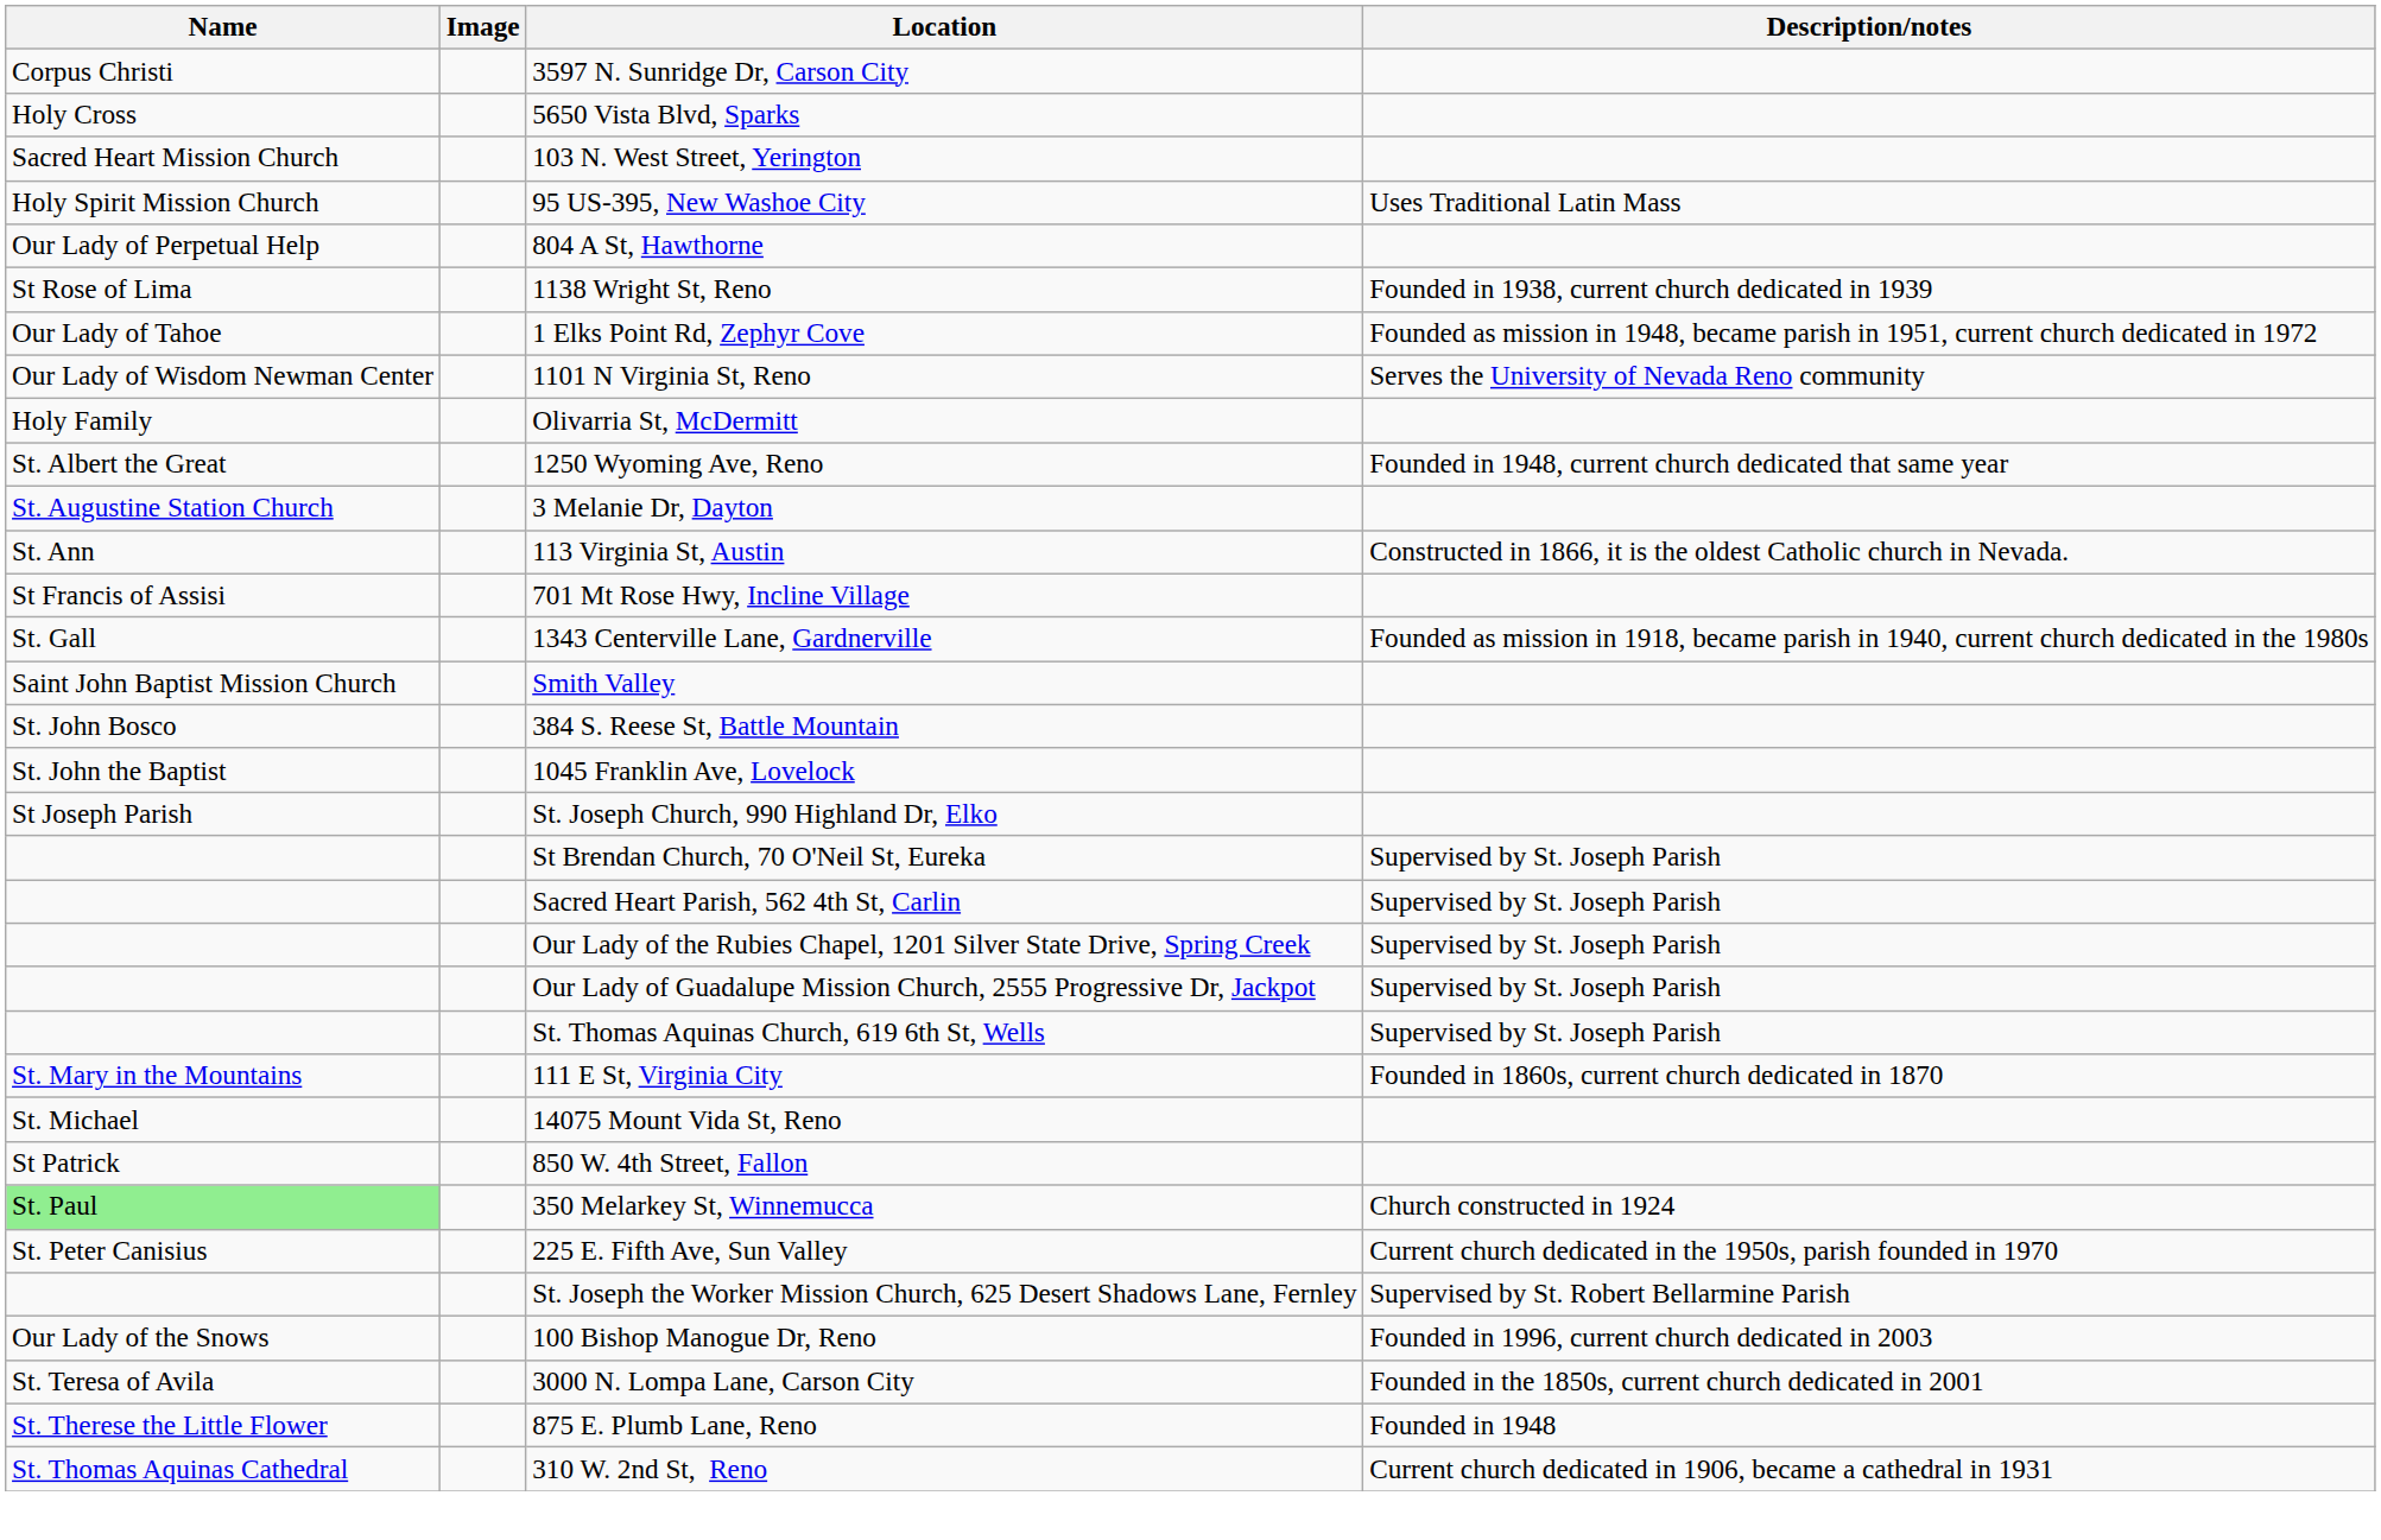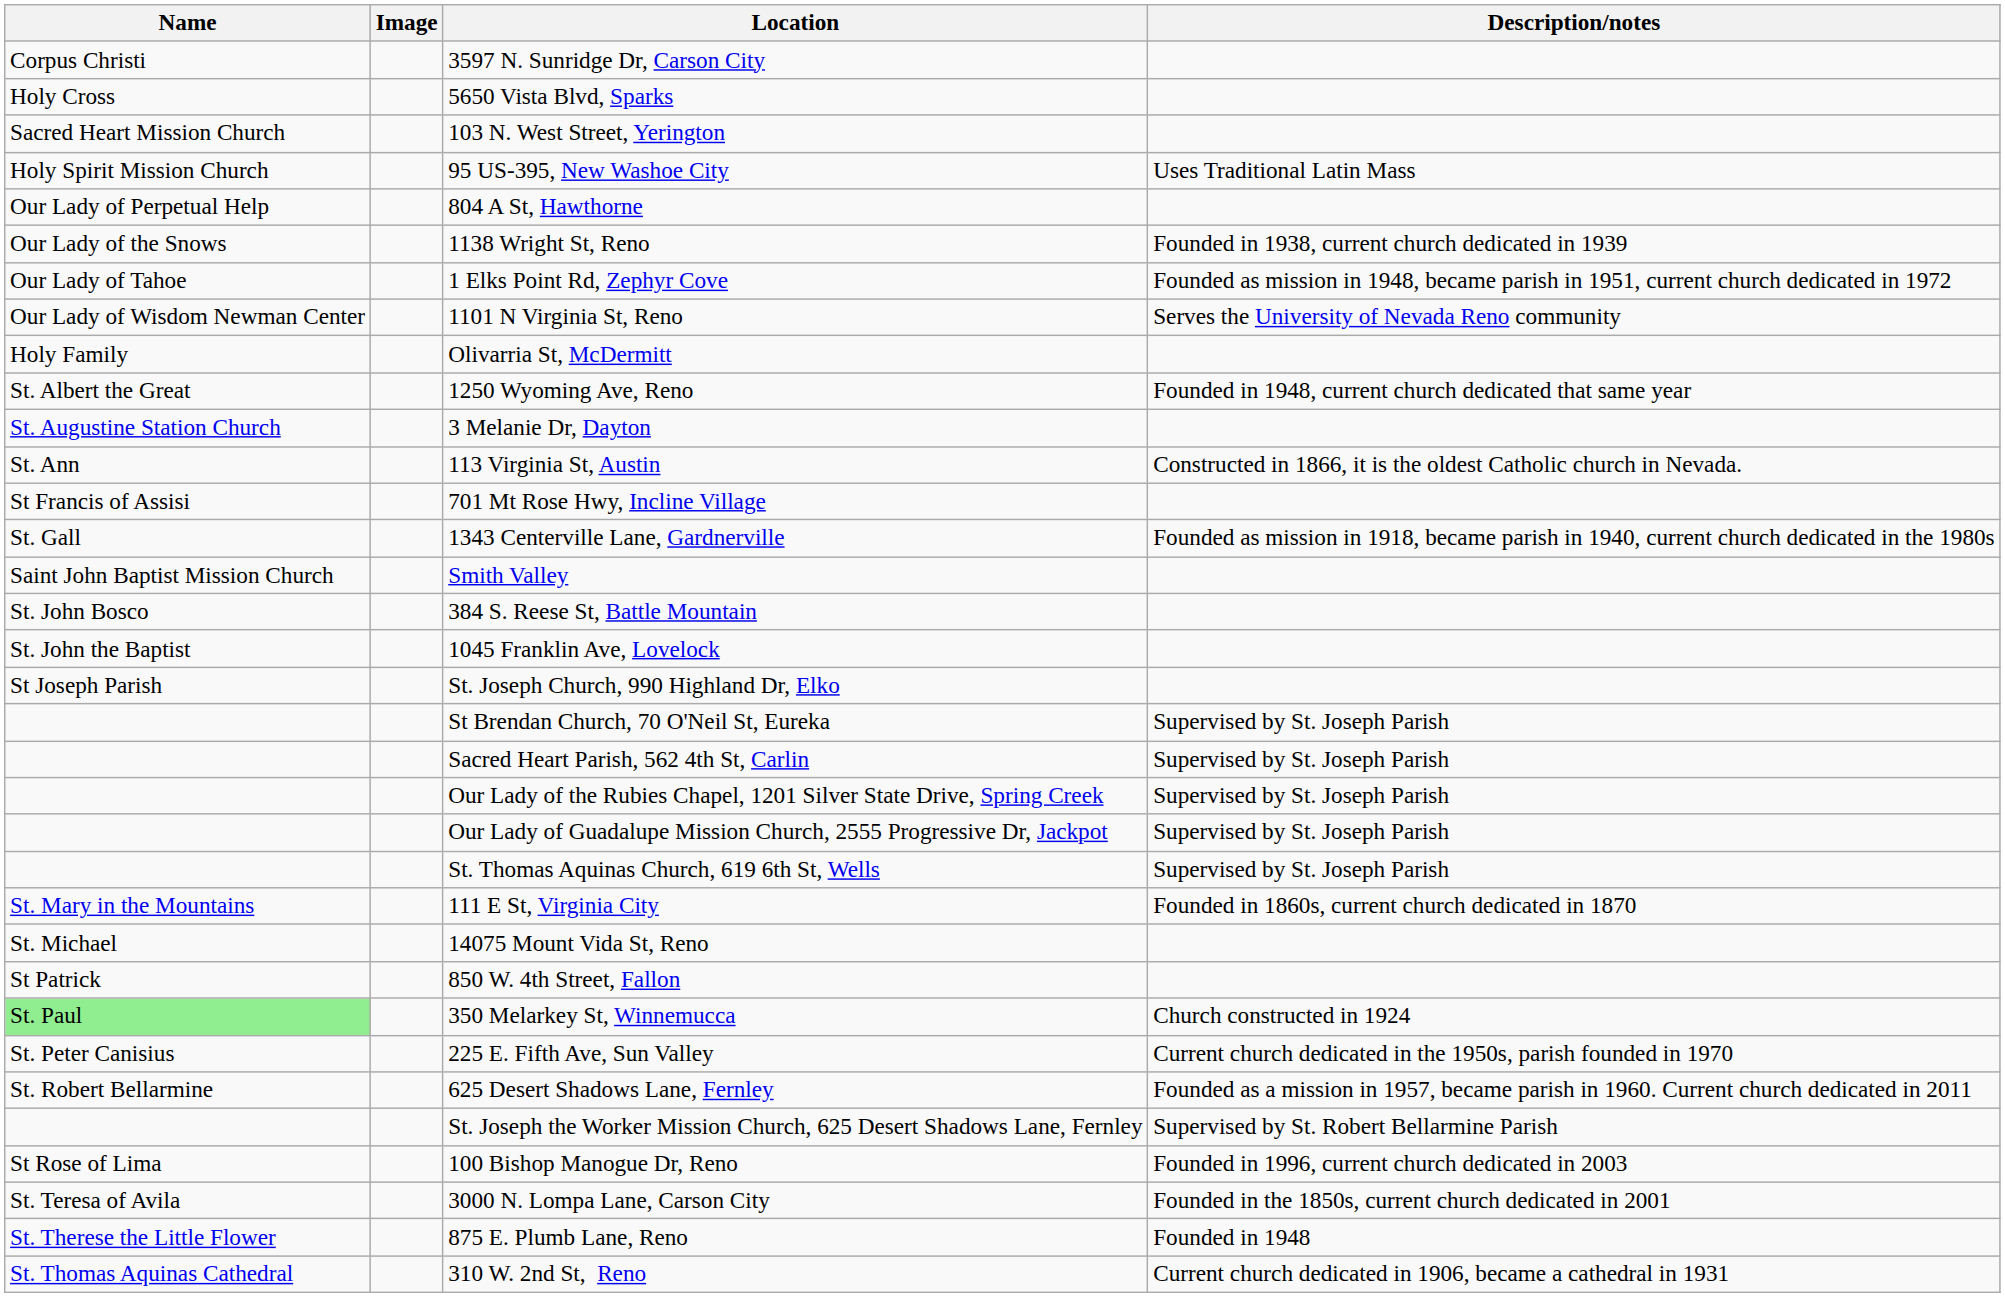 <table class="wikitable sortable">
 <tr>
 <th><strong>Name</strong></th>
 <th><strong>Image</strong></th>
 <th><strong>Location</strong></th>
 <th><strong>Description/notes</strong></th>
 </tr>
 <tr>
 <td>Corpus Christi</td>
 <td></td>
 <td>3597 N. Sunridge Dr, <a href='#'>Carson City</a></td>
 <td></td>
 </tr>
 <tr>
 <td>Holy Cross</td>
 <td></td>
 <td>5650 Vista Blvd, <a href='#'>Sparks</a></td>
 <td></td>
 </tr>
 <tr>
 <td>Sacred Heart Mission Church</td>
 <td></td>
 <td>103 N. West Street, <a href='#'>Yerington</a></td>
 <td></td>
 </tr>
 <tr>
 <td>Holy Spirit Mission Church</td>
 <td></td>
 <td>95 US-395, <a href='#'>New Washoe City</a></td>
 <td>Uses Traditional Latin Mass</td>
 </tr>
 <tr>
 <td>Our Lady of Perpetual Help</td>
 <td></td>
 <td>804 A St, <a href='#'>Hawthorne</a></td>
 <td></td>
 </tr>
 <tr>
-<td>St Rose of Lima</td>
+<td>Our Lady of the Snows</td>
 <td></td>
 <td>1138 Wright St, Reno</td>
 <td>Founded in 1938, current church dedicated in 1939</td>
 </tr>
 <tr>
 <td>Our Lady of Tahoe</td>
 <td></td>
 <td>1 Elks Point Rd, <a href='#'>Zephyr Cove</a></td>
 <td>Founded as mission in 1948, became parish in 1951, current church dedicated in 1972</td>
 </tr>
 <tr>
 <td>Our Lady of Wisdom Newman Center</td>
 <td></td>
 <td>1101 N Virginia St, Reno</td>
 <td>Serves the <a href='#'>University of Nevada Reno</a> community</td>
 </tr>
 <tr>
 <td>Holy Family</td>
 <td></td>
 <td>Olivarria St,  <a href='#'>McDermitt</a></td>
 <td></td>
 </tr>
 <tr>
 <td>St. Albert the Great</td>
 <td></td>
 <td>1250 Wyoming Ave, Reno</td>
 <td>Founded in 1948, current church dedicated that same year</td>
 </tr>
 <tr>
 <td><a href='#'>St. Augustine Station Church</a></td>
 <td></td>
 <td>3 Melanie Dr, <a href='#'>Dayton</a></td>
 <td></td>
 </tr>
 <tr>
 <td>St. Ann</td>
 <td></td>
 <td>113 Virginia St, <a href='#'>Austin</a></td>
 <td>Constructed in 1866, it is the oldest Catholic church in Nevada.</td>
 </tr>
 <tr>
 <td>St Francis of Assisi</td>
 <td></td>
 <td>701 Mt Rose Hwy, <a href='#'>Incline Village</a></td>
 <td></td>
 </tr>
 <tr>
 <td>St. Gall</td>
 <td></td>
 <td>1343 Centerville Lane, <a href='#'>Gardnerville</a></td>
 <td>Founded as mission in 1918, became parish in 1940, current church dedicated in the 1980s</td>
 </tr>
 <tr>
 <td>Saint John Baptist Mission Church</td>
 <td></td>
 <td><a href='#'>Smith Valley</a></td>
 <td></td>
 </tr>
 <tr>
 <td>St. John Bosco</td>
 <td></td>
 <td>384 S. Reese St, <a href='#'>Battle Mountain</a></td>
 <td></td>
 </tr>
 <tr>
 <td>St. John the Baptist</td>
 <td></td>
 <td>1045 Franklin Ave, <a href='#'>Lovelock</a></td>
 <td></td>
 </tr>
 <tr>
 <td>St Joseph Parish</td>
 <td></td>
 <td>St. Joseph Church, 990 Highland Dr, <a href='#'>Elko</a></td>
 <td></td>
 </tr>
 <tr>
 <td></td>
 <td></td>
 <td>St Brendan Church, 70 O'Neil St, Eureka</td>
 <td>Supervised by St. Joseph Parish</td>
 </tr>
 <tr>
 <td></td>
 <td></td>
 <td>Sacred Heart Parish, 562 4th St, <a href='#'>Carlin</a></td>
 <td>Supervised by St. Joseph Parish</td>
 </tr>
 <tr>
 <td></td>
 <td></td>
 <td>Our Lady of the Rubies Chapel, 1201 Silver State Drive, <a href='#'>Spring Creek</a></td>
 <td>Supervised by St. Joseph Parish</td>
 </tr>
 <tr>
 <td></td>
 <td></td>
 <td>Our Lady of Guadalupe Mission Church, 2555 Progressive Dr, <a href='#'>Jackpot</a></td>
 <td>Supervised by St. Joseph Parish</td>
 </tr>
 <tr>
 <td></td>
 <td></td>
 <td>St. Thomas Aquinas Church, 619 6th St, <a href='#'>Wells</a></td>
 <td>Supervised by St. Joseph Parish</td>
 </tr>
 <tr>
 <td><a href='#'>St. Mary in the Mountains</a></td>
 <td></td>
 <td>111 E St, <a href='#'>Virginia City</a></td>
 <td>Founded in 1860s, current church dedicated in 1870</td>
 </tr>
 <tr>
 <td>St. Michael</td>
 <td></td>
 <td>14075 Mount Vida St, Reno</td>
 <td></td>
 </tr>
 <tr>
 <td>St Patrick</td>
 <td></td>
 <td>850 W. 4th Street, <a href='#'>Fallon</a></td>
 <td></td>
 </tr>
 <tr>
 <td style="background: lightgreen;">St. Paul</td>
 <td></td>
 <td>350 Melarkey St, <a href='#'>Winnemucca</a></td>
 <td>Church constructed in 1924</td>
 </tr>
 <tr>
 <td>St. Peter Canisius</td>
 <td></td>
 <td>225 E. Fifth Ave, Sun Valley</td>
 <td>Current church dedicated in the 1950s, parish founded in 1970</td>
 </tr>
 <tr>
+<td>St. Robert Bellarmine</td>
+<td></td>
+<td>625 Desert Shadows Lane, <a href='#'>Fernley</a></td>
+<td>Founded as a mission in 1957, became parish in 1960. Current church dedicated in 2011</td>
+</tr>
+<tr>
 <td></td>
 <td></td>
 <td>St. Joseph the Worker Mission Church, 625 Desert Shadows Lane, Fernley</td>
 <td>Supervised by St. Robert Bellarmine Parish</td>
 </tr>
 <tr>
-<td>Our Lady of the Snows</td>
+<td>St Rose of Lima</td>
 <td></td>
 <td>100 Bishop Manogue Dr, Reno</td>
 <td>Founded in 1996, current church dedicated in 2003</td>
 </tr>
 <tr>
 <td>St. Teresa of Avila</td>
 <td></td>
 <td>3000 N. Lompa Lane, Carson City</td>
 <td>Founded in the 1850s, current church dedicated in 2001</td>
 </tr>
 <tr>
 <td><a href='#'>St. Therese the Little Flower</a></td>
 <td></td>
 <td>875 E. Plumb Lane, Reno</td>
 <td>Founded in 1948</td>
 </tr>
 <tr>
 <td><a href='#'>St. Thomas Aquinas Cathedral</a></td>
 <td></td>
 <td>310 W. 2nd St,  <a href='#'>Reno</a></td>
 <td>Current church dedicated in 1906, became a cathedral in 1931</td>
 </tr>
 </table>
